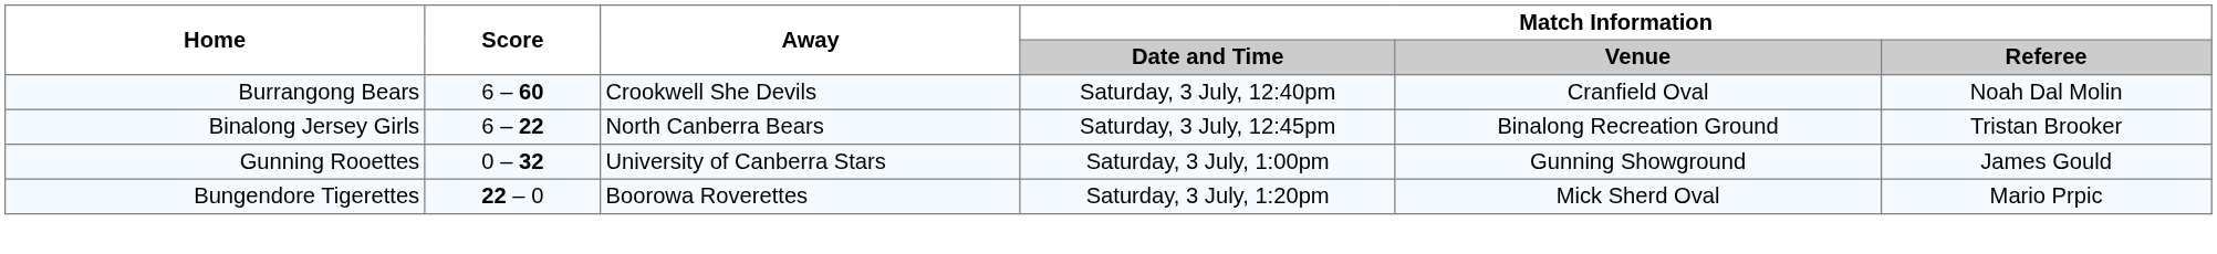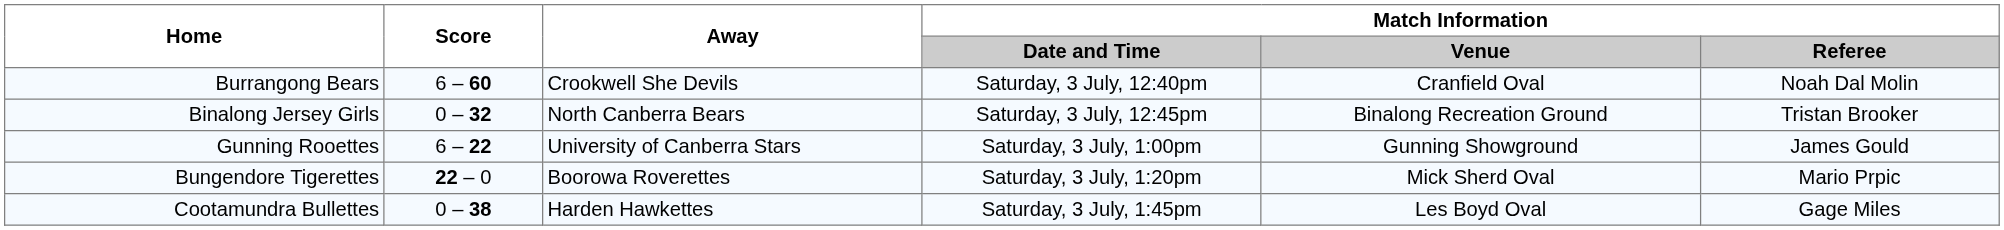 <table border="1" cellpadding="3" cellspacing="0" width="100%" style="border-collapse:collapse;  text-align:center;">
 <tr>
 <th rowspan="2" width="19%">Home</th>
 <th rowspan="2" width="8%">Score</th>
 <th rowspan="2" width="19%">Away</th>
 <th colspan="3">Match Information</th>
 </tr>
 <tr bgcolor="#CCCCCC">
 <th width="17%">Date and Time</th>
 <th width="22%">Venue</th>
 <th width="50%">Referee</th>
 </tr>
 <tr style="text-align:center; background:#f5faff;">
 <td align="right">Burrangong Bears </td>
 <td>6 – <strong>60</strong></td>
 <td align="left"> Crookwell She Devils</td>
 <td>Saturday, 3 July, 12:40pm</td>
 <td>Cranfield Oval</td>
 <td>Noah Dal Molin</td>
 </tr>
 <tr style="text-align:center; background:#f5faff;">
 <td align="right">Binalong Jersey Girls </td>
-<td>6 – <strong>22</strong></td>
+<td>0 – <strong>32</strong></td>
 <td align="left"> North Canberra Bears</td>
 <td>Saturday, 3 July, 12:45pm</td>
 <td>Binalong Recreation Ground</td>
 <td>Tristan Brooker</td>
 </tr>
 <tr style="text-align:center; background:#f5faff;">
 <td align="right">Gunning Rooettes </td>
-<td>0 – <strong>32</strong></td>
+<td>6 – <strong>22</strong></td>
 <td align="left"> University of Canberra Stars</td>
 <td>Saturday, 3 July, 1:00pm</td>
 <td>Gunning Showground</td>
 <td>James Gould</td>
 </tr>
 <tr style="text-align:center; background:#f5faff;">
 <td align="right">Bungendore Tigerettes </td>
 <td><strong>22</strong> – 0</td>
 <td align="left"> Boorowa Roverettes</td>
 <td>Saturday, 3 July, 1:20pm</td>
 <td>Mick Sherd Oval</td>
 <td>Mario Prpic</td>
 </tr>
+<tr style="text-align:center; background:#f5faff;">
+<td align="right">Cootamundra Bullettes </td>
+<td>0 – <strong>38</strong></td>
+<td align="left"> Harden Hawkettes</td>
+<td>Saturday, 3 July, 1:45pm</td>
+<td>Les Boyd Oval</td>
+<td>Gage Miles</td>
+</tr>
 </table>
